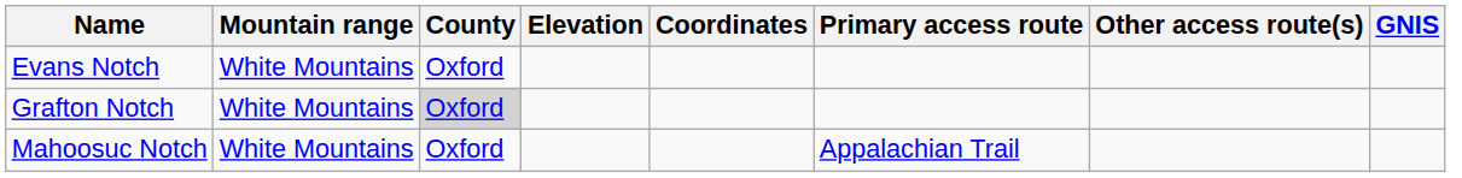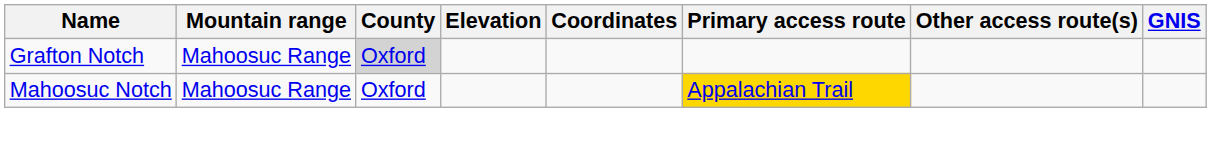 <table class="wikitable sortable">
 <tr>
 <th>Name</th>
 <th>Mountain range</th>
 <th>County</th>
 <th>Elevation</th>
 <th>Coordinates</th>
 <th>Primary access route</th>
 <th>Other access route(s)</th>
 <th><a href='#'>GNIS</a></th>
 </tr>
 <tr>
-<td><a href='#'>Evans Notch</a></td>
-<td><a href='#'>White Mountains</a></td>
-<td><a href='#'>Oxford</a></td>
-<td></td>
-<td></td>
-<td></td>
-<td></td>
-<td></td>
-</tr>
-<tr>
 <td><a href='#'>Grafton Notch</a></td>
-<td><a href='#'>White Mountains</a></td>
+<td><a href='#'>Mahoosuc Range</a></td>
 <td style="background: lightgrey;"><a href='#'>Oxford</a></td>
 <td></td>
 <td></td>
 <td></td>
 <td></td>
 <td></td>
 </tr>
 <tr>
 <td><a href='#'>Mahoosuc Notch</a></td>
-<td><a href='#'>White Mountains</a></td>
+<td><a href='#'>Mahoosuc Range</a></td>
 <td><a href='#'>Oxford</a></td>
 <td></td>
 <td></td>
-<td><a href='#'>Appalachian Trail</a></td>
+<td style="background: gold;"><a href='#'>Appalachian Trail</a></td>
 <td></td>
 <td></td>
 </tr>
 </table>
